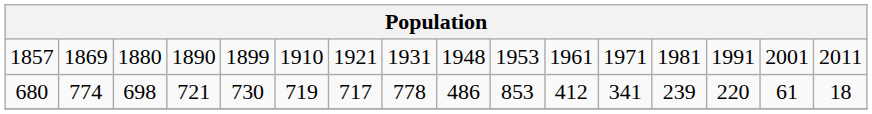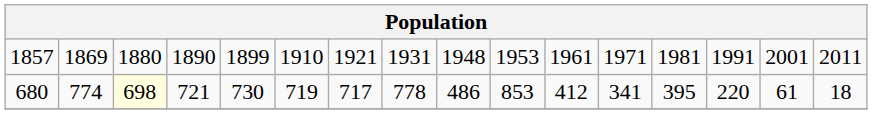 <table class="wikitable" style="margin: 0.5em auto; text-align: center;">
 <tr>
 <th colspan="16">Population</th>
 </tr>
 <tr>
 <td>1857</td>
 <td>1869</td>
 <td>1880</td>
 <td>1890</td>
 <td>1899</td>
 <td>1910</td>
 <td>1921</td>
 <td>1931</td>
 <td>1948</td>
 <td>1953</td>
 <td>1961</td>
 <td>1971</td>
 <td>1981</td>
 <td>1991</td>
 <td>2001</td>
 <td>2011</td>
 </tr>
 <tr>
 <td>680</td>
 <td>774</td>
-<td>698</td>
+<td style="background: lightyellow;">698</td>
 <td>721</td>
 <td>730</td>
 <td>719</td>
 <td>717</td>
 <td>778</td>
 <td>486</td>
 <td>853</td>
 <td>412</td>
 <td>341</td>
-<td>239</td>
+<td>395</td>
 <td>220</td>
 <td>61</td>
 <td>18</td>
 </tr>
 <tr>
 </tr>
 </table>
